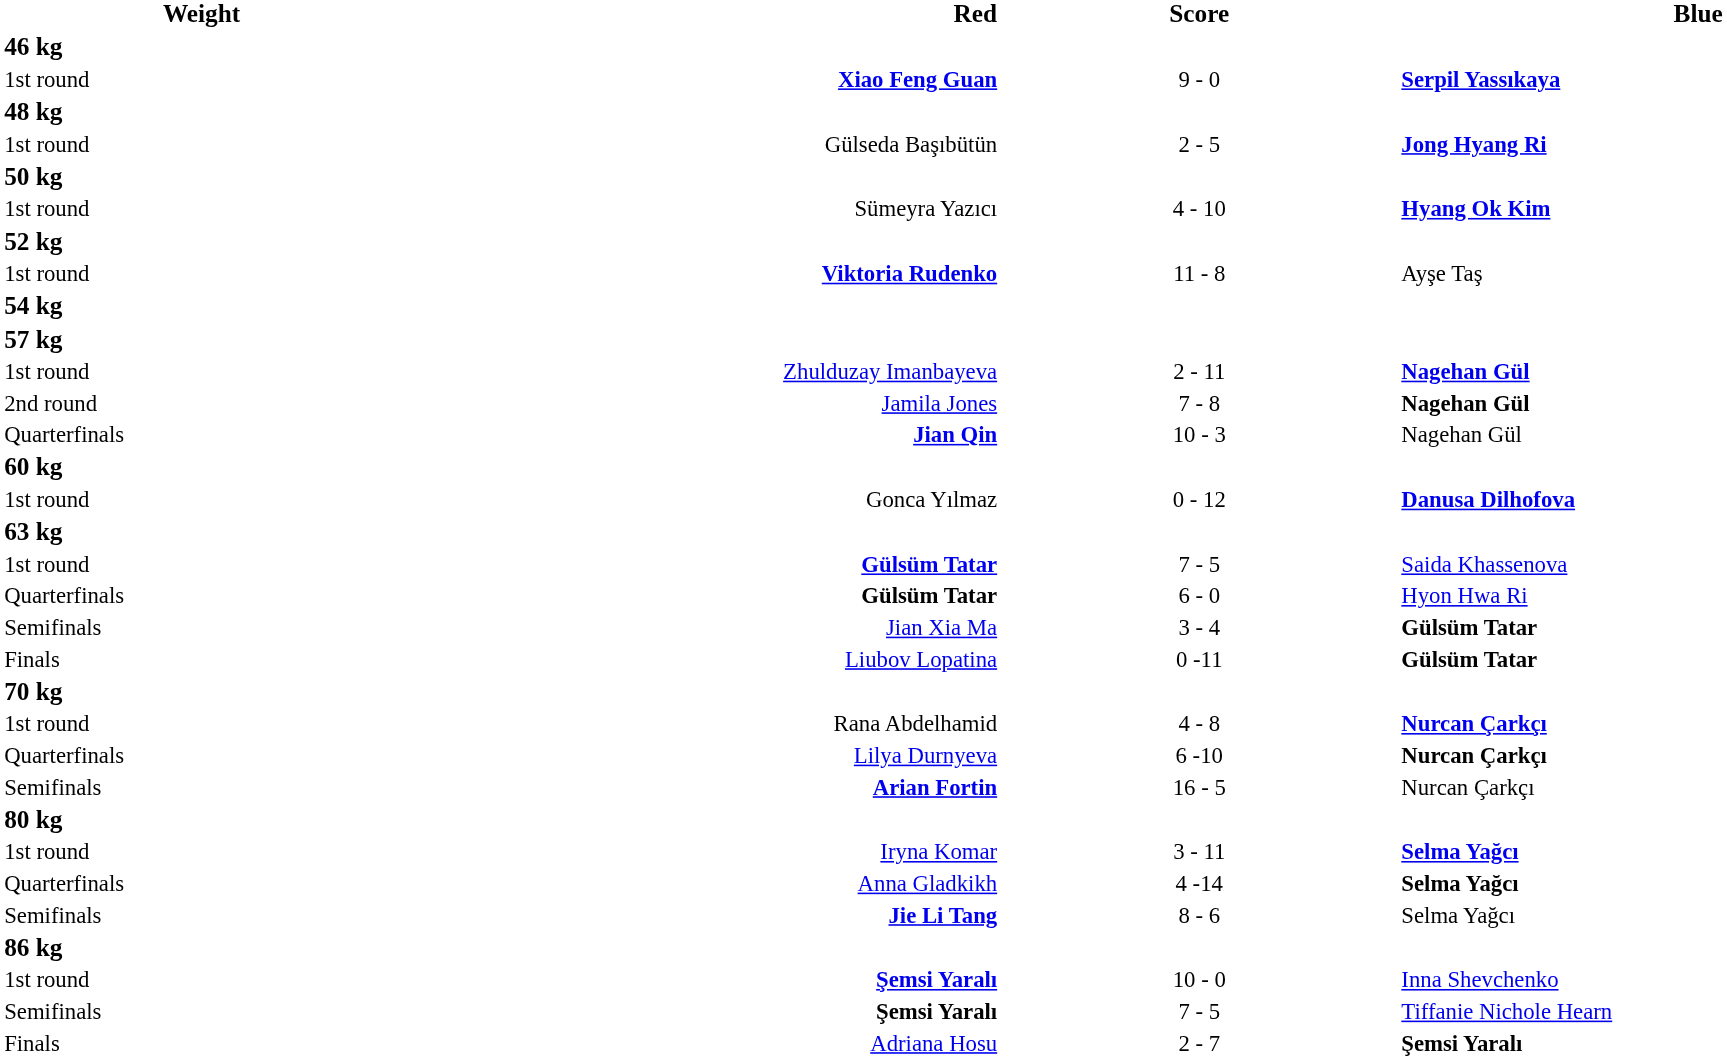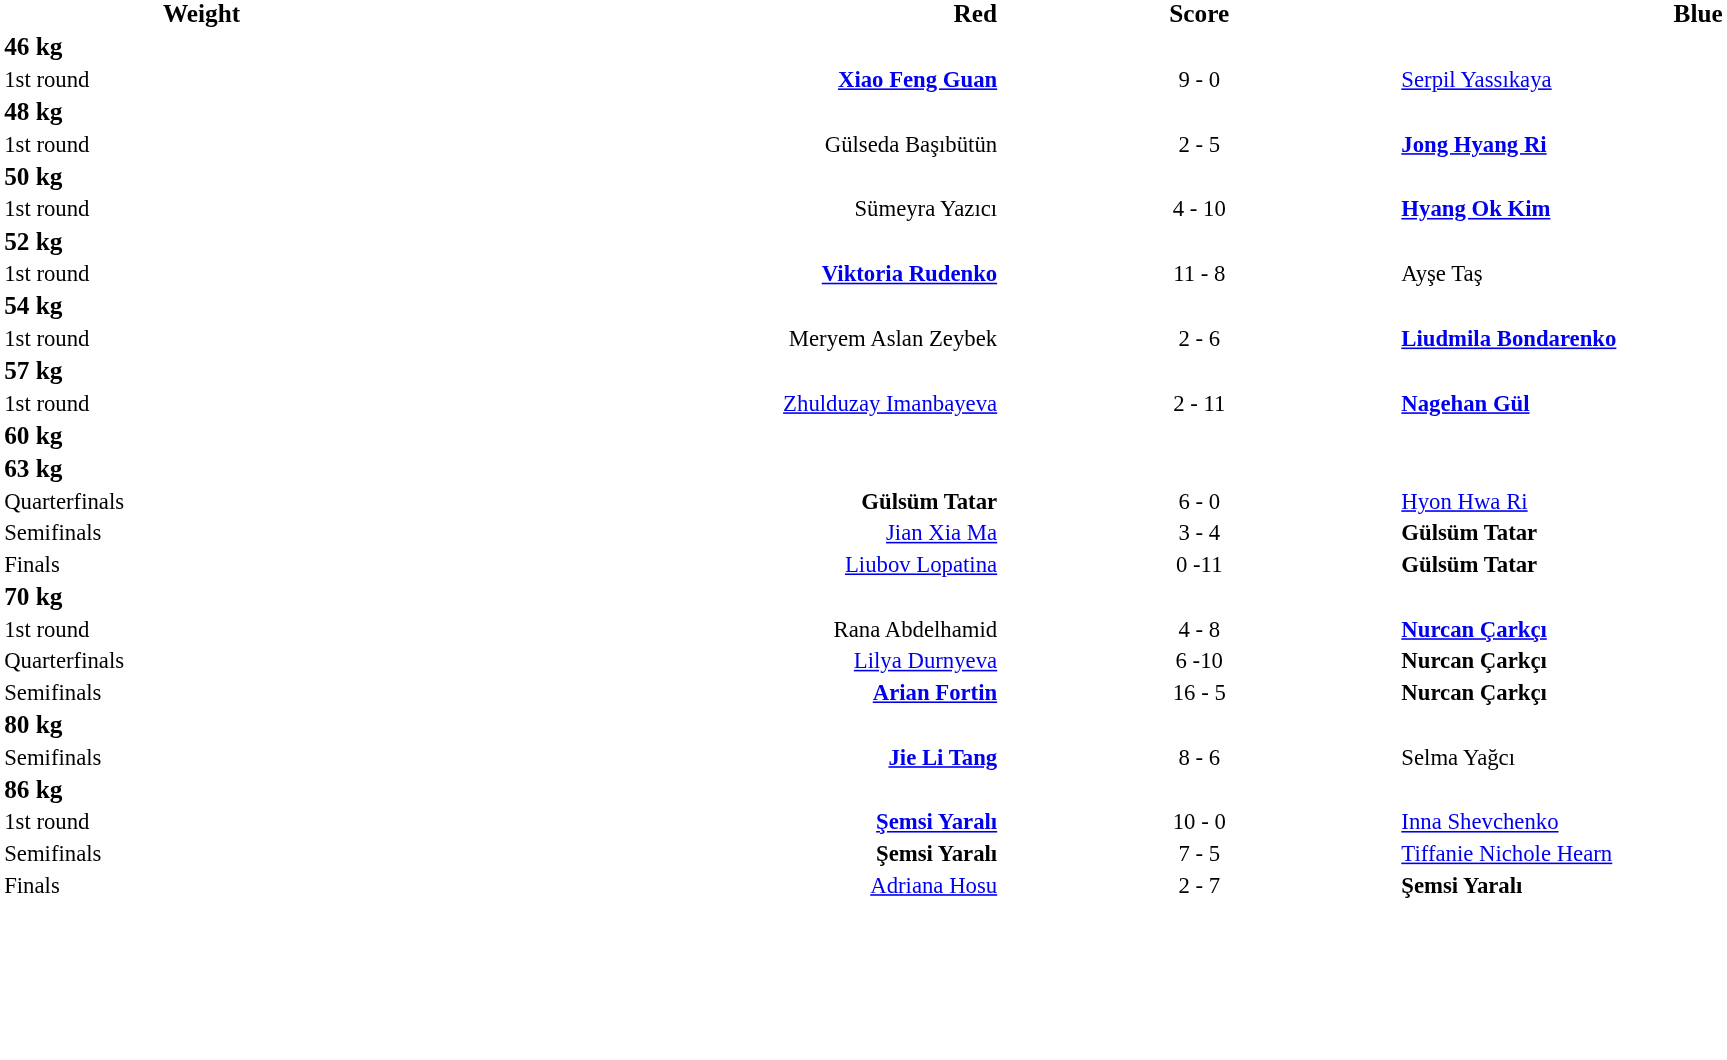 <table width=100% cellspacing=1>
 <tr>
 <th width=20%></th>
 <th width=30%></th>
 <th width=20%></th>
 <th width=30%></th>
 </tr>
 <tr>
 <th>Weight</th>
 <th align=right>Red</th>
 <th align=center>Score</th>
 <th>Blue</th>
 </tr>
 <tr>
 <td><strong>46 kg</strong></td>
 </tr>
 <tr style=font-size:90%>
 <td>1st round</td>
 <td align=right><strong><a href='#'>Xiao Feng Guan</a></strong> </td>
 <td align=center>9 - 0</td>
-<td><strong> <a href='#'>Serpil Yassıkaya</a></strong></td>
+<td> <a href='#'>Serpil Yassıkaya</a></td>
 </tr>
 <tr>
 <td><strong>48 kg</strong></td>
 </tr>
 <tr style=font-size:90%>
 <td>1st round</td>
 <td align=right>Gülseda Başıbütün </td>
 <td align=center>2 - 5</td>
 <td> <strong><a href='#'>Jong Hyang Ri</a></strong></td>
 </tr>
 <tr>
 <td><strong>50 kg</strong></td>
 </tr>
 <tr style=font-size:90%>
 <td>1st round</td>
 <td align=right>Sümeyra Yazıcı </td>
 <td align=center>4 - 10</td>
 <td> <strong><a href='#'>Hyang Ok Kim</a></strong></td>
 </tr>
 <tr>
 <td><strong>52 kg</strong></td>
 </tr>
 <tr style=font-size:90%>
 <td>1st round</td>
 <td align=right><strong><a href='#'>Viktoria Rudenko</a></strong> </td>
 <td align=center>11 - 8</td>
 <td>  Ayşe Taş</td>
 </tr>
 <tr>
 <td><strong>54 kg</strong></td>
 </tr>
+<tr style=font-size:90%>
+<td>1st round</td>
+<td align=right>Meryem Aslan Zeybek </td>
+<td align=center>2 - 6</td>
+<td><strong> <a href='#'>Liudmila Bondarenko</a></strong></td>
+</tr>
 <tr>
 <td><strong>57 kg</strong></td>
 </tr>
 <tr style=font-size:90%>
 <td>1st round</td>
 <td align=right><a href='#'>Zhulduzay Imanbayeva</a> </td>
 <td align=center>2 - 11</td>
 <td> <strong><a href='#'>Nagehan Gül</a></strong></td>
 </tr>
-<tr style=font-size:90%>
-<td>2nd round</td>
-<td align=right><a href='#'>Jamila Jones</a> </td>
-<td align=center>7 - 8</td>
-<td> <strong>Nagehan Gül</strong></td>
-</tr>
-<tr style=font-size:90%>
-<td>Quarterfinals</td>
-<td align=right><strong><a href='#'>Jian Qin</a></strong> </td>
-<td align=center>10 - 3</td>
-<td> Nagehan Gül</td>
-</tr>
 <tr>
 <td><strong>60 kg</strong></td>
 </tr>
-<tr style=font-size:90%>
-<td>1st round</td>
-<td align=right>Gonca Yılmaz </td>
-<td align=center>0 - 12</td>
-<td> <strong><a href='#'>Danusa Dilhofova</a></strong></td>
-</tr>
 <tr>
 <td><strong>63 kg</strong></td>
-</tr>
-<tr style=font-size:90%>
-<td>1st round</td>
-<td align=right><strong><a href='#'>Gülsüm Tatar</a></strong> </td>
-<td align=center>7 - 5</td>
-<td> <a href='#'>Saida Khassenova</a></td>
 </tr>
 <tr style=font-size:90%>
 <td>Quarterfinals</td>
 <td align=right><strong>Gülsüm Tatar</strong> </td>
 <td align=center>6 - 0</td>
 <td> <a href='#'>Hyon Hwa Ri</a></td>
 </tr>
 <tr style=font-size:90%>
 <td>Semifinals</td>
 <td align=right><a href='#'>Jian Xia Ma</a> </td>
 <td align=center>3 - 4</td>
 <td> <strong>Gülsüm Tatar</strong></td>
 </tr>
 <tr style=font-size:90%>
 <td>Finals</td>
 <td align=right><a href='#'>Liubov Lopatina</a> </td>
 <td align=center>0 -11</td>
 <td> <strong>Gülsüm Tatar</strong></td>
 </tr>
 <tr>
 <td><strong>70 kg</strong></td>
 </tr>
 <tr style=font-size:90%>
 <td>1st round</td>
 <td align=right>Rana Abdelhamid </td>
 <td align=center>4 - 8</td>
 <td> <strong><a href='#'>Nurcan Çarkçı</a></strong></td>
 </tr>
 <tr style=font-size:90%>
 <td>Quarterfinals</td>
 <td align=right><a href='#'>Lilya Durnyeva</a> </td>
 <td align=center>6 -10</td>
 <td> <strong>Nurcan Çarkçı</strong></td>
 </tr>
 <tr style=font-size:90%>
 <td>Semifinals</td>
 <td align=right><strong><a href='#'>Arian Fortin</a></strong> </td>
 <td align=center>16 - 5</td>
-<td> Nurcan Çarkçı</td>
+<td><strong> Nurcan Çarkçı</strong></td>
 </tr>
 <tr>
 <td><strong>80 kg</strong></td>
-</tr>
-<tr style=font-size:90%>
-<td>1st round</td>
-<td align=right><a href='#'>Iryna Komar</a> </td>
-<td align=center>3 - 11</td>
-<td> <strong><a href='#'>Selma Yağcı</a></strong></td>
-</tr>
-<tr style=font-size:90%>
-<td>Quarterfinals</td>
-<td align=right><a href='#'>Anna Gladkikh</a> </td>
-<td align=center>4 -14</td>
-<td> <strong>Selma Yağcı</strong></td>
 </tr>
 <tr style=font-size:90%>
 <td>Semifinals</td>
 <td align=right><strong><a href='#'>Jie Li Tang</a></strong> </td>
 <td align=center>8 - 6</td>
 <td> Selma Yağcı</td>
 </tr>
 <tr>
 <td><strong>86 kg</strong></td>
 </tr>
 <tr style=font-size:90%>
 <td>1st round</td>
 <td align=right><strong><a href='#'>Şemsi Yaralı</a></strong> </td>
 <td align=center>10 - 0</td>
 <td> <a href='#'>Inna Shevchenko</a></td>
 </tr>
 <tr style=font-size:90%>
 <td>Semifinals</td>
 <td align=right><strong>Şemsi Yaralı</strong> </td>
 <td align=center>7 - 5</td>
 <td> <a href='#'>Tiffanie Nichole Hearn</a></td>
 </tr>
 <tr style=font-size:90%>
 <td>Finals</td>
 <td align=right><a href='#'>Adriana Hosu</a> </td>
 <td align=center>2 - 7</td>
 <td> <strong>Şemsi Yaralı</strong></td>
 </tr>
 </table>
